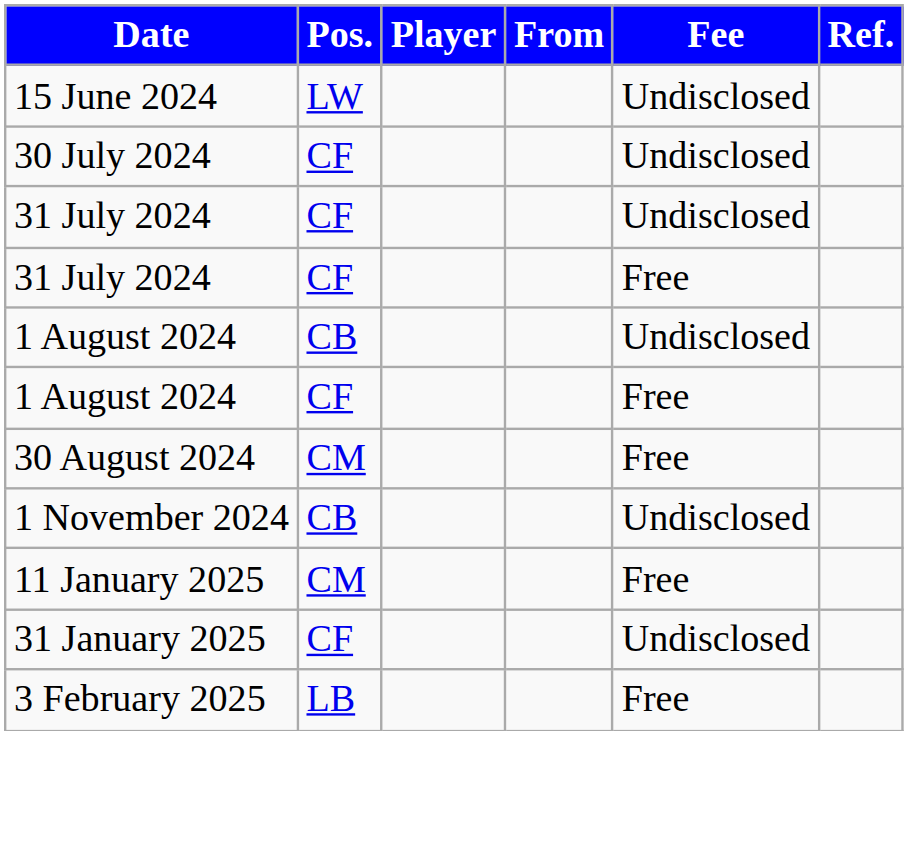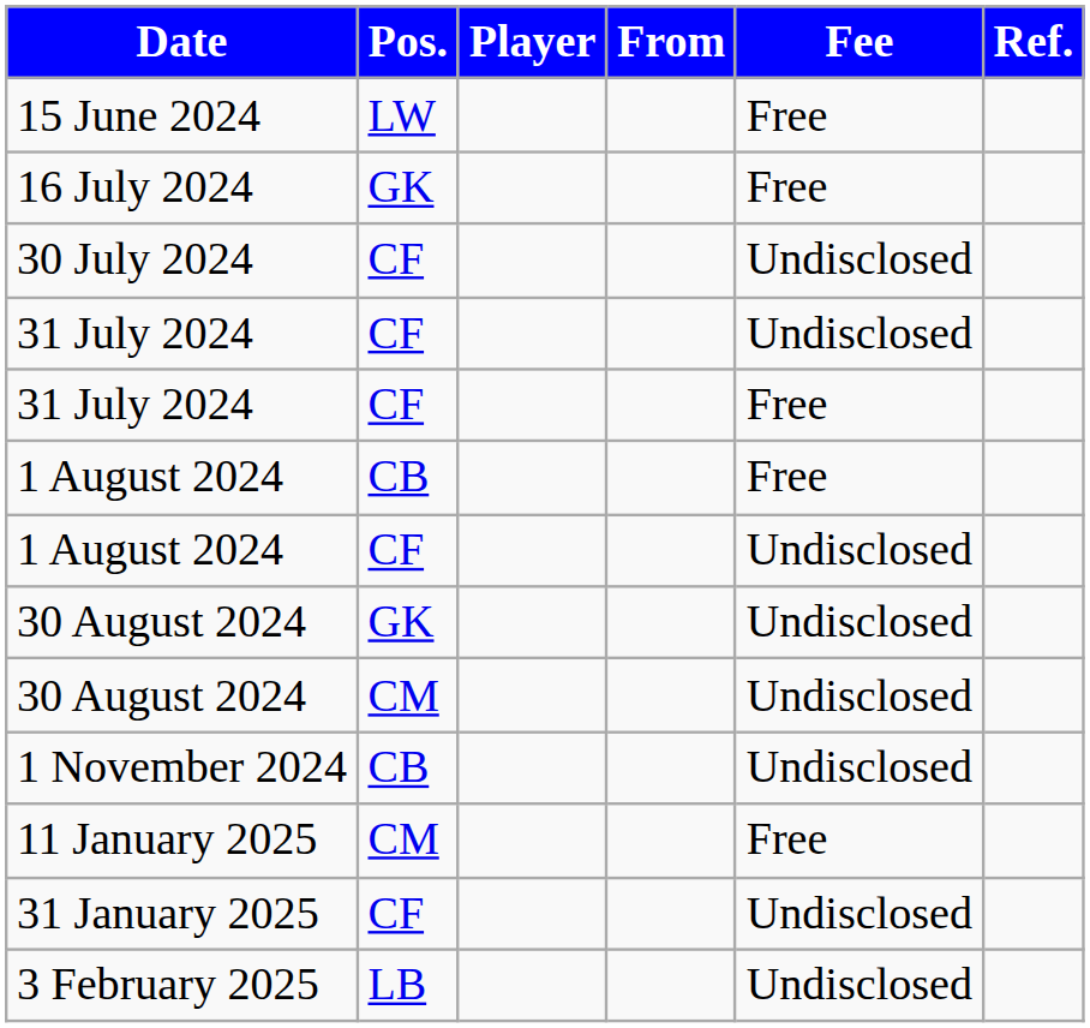 <table class="wikitable plainrowheaders sortable">
 <tr>
 <th style="background:Blue; color:White">Date</th>
 <th style="background:Blue; color:White">Pos.</th>
 <th style="background:Blue; color:White">Player</th>
 <th style="background:Blue; color:White">From</th>
 <th style="background:Blue; color:White">Fee</th>
 <th style="background:Blue; color:White">Ref.</th>
 </tr>
 <tr>
 <td>15 June 2024</td>
 <td><a href='#'>LW</a></td>
 <td></td>
 <td></td>
-<td>Undisclosed</td>
+<td>Free</td>
+<td></td>
+</tr>
+<tr>
+<td>16 July 2024</td>
+<td><a href='#'>GK</a></td>
+<td></td>
+<td></td>
+<td>Free</td>
 <td></td>
 </tr>
 <tr>
 <td>30 July 2024</td>
 <td><a href='#'>CF</a></td>
 <td></td>
 <td></td>
 <td>Undisclosed</td>
 <td></td>
 </tr>
 <tr>
 <td>31 July 2024</td>
 <td><a href='#'>CF</a></td>
 <td></td>
 <td></td>
 <td>Undisclosed</td>
 <td></td>
 </tr>
 <tr>
 <td>31 July 2024</td>
 <td><a href='#'>CF</a></td>
 <td></td>
 <td></td>
 <td>Free</td>
 <td></td>
 </tr>
 <tr>
 <td>1 August 2024</td>
 <td><a href='#'>CB</a></td>
 <td></td>
 <td></td>
-<td>Undisclosed</td>
+<td>Free</td>
 <td></td>
 </tr>
 <tr>
 <td>1 August 2024</td>
 <td><a href='#'>CF</a></td>
 <td></td>
 <td></td>
-<td>Free</td>
+<td>Undisclosed</td>
+<td></td>
+</tr>
+<tr>
+<td>30 August 2024</td>
+<td><a href='#'>GK</a></td>
+<td></td>
+<td></td>
+<td>Undisclosed</td>
 <td></td>
 </tr>
 <tr>
 <td>30 August 2024</td>
 <td><a href='#'>CM</a></td>
 <td></td>
 <td></td>
-<td>Free</td>
+<td>Undisclosed</td>
 <td></td>
 </tr>
 <tr>
 <td>1 November 2024</td>
 <td><a href='#'>CB</a></td>
 <td></td>
 <td></td>
 <td>Undisclosed</td>
 <td></td>
 </tr>
 <tr>
 <td>11 January 2025</td>
 <td><a href='#'>CM</a></td>
 <td></td>
 <td></td>
 <td>Free</td>
 <td></td>
 </tr>
 <tr>
 <td>31 January 2025</td>
 <td><a href='#'>CF</a></td>
 <td></td>
 <td></td>
 <td>Undisclosed</td>
 <td></td>
 </tr>
 <tr>
 <td>3 February 2025</td>
 <td><a href='#'>LB</a></td>
 <td></td>
 <td></td>
-<td>Free</td>
+<td>Undisclosed</td>
 <td></td>
 </tr>
 </table>
